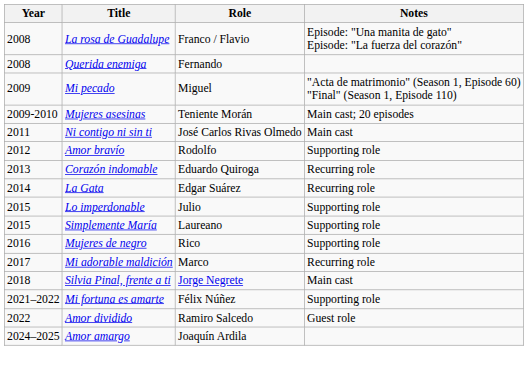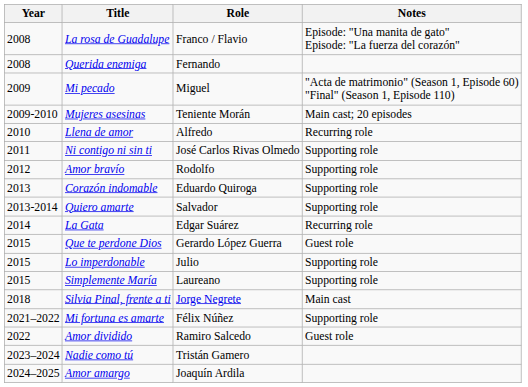 <table class="wikitable sortable">
 <tr>
 <th>Year</th>
 <th>Title</th>
 <th>Role</th>
 <th>Notes</th>
 </tr>
 <tr>
 <td>2008</td>
 <td><em><a href='#'>La rosa de Guadalupe</a></em></td>
 <td>Franco / Flavio</td>
 <td>Episode: "Una manita de gato"<br>Episode: "La fuerza del corazón"</td>
 </tr>
 <tr>
 <td>2008</td>
 <td><em><a href='#'>Querida enemiga</a></em></td>
 <td>Fernando</td>
 <td></td>
 </tr>
 <tr>
 <td>2009</td>
 <td><em><a href='#'>Mi pecado</a></em></td>
 <td>Miguel</td>
 <td>"Acta de matrimonio" (Season 1, Episode 60)<br>"Final" (Season 1, Episode 110)</td>
 </tr>
 <tr>
 <td>2009-2010</td>
 <td><em><a href='#'>Mujeres asesinas</a></em></td>
 <td>Teniente Morán</td>
 <td>Main cast; 20 episodes</td>
 </tr>
 <tr>
+<td>2010</td>
+<td><em><a href='#'>Llena de amor</a></em></td>
+<td>Alfredo</td>
+<td>Recurring role</td>
+</tr>
+<tr>
 <td>2011</td>
 <td><em><a href='#'>Ni contigo ni sin ti</a></em></td>
 <td>José Carlos Rivas Olmedo</td>
-<td>Main cast</td>
+<td>Supporting role</td>
 </tr>
 <tr>
 <td>2012</td>
 <td><em><a href='#'>Amor bravío</a></em></td>
 <td>Rodolfo</td>
 <td>Supporting role</td>
 </tr>
 <tr>
 <td>2013</td>
 <td><em><a href='#'>Corazón indomable</a></em></td>
 <td>Eduardo Quiroga</td>
-<td>Recurring role</td>
+<td>Supporting role</td>
+</tr>
+<tr>
+<td>2013-2014</td>
+<td><em><a href='#'>Quiero amarte</a></em></td>
+<td>Salvador</td>
+<td>Supporting role</td>
 </tr>
 <tr>
 <td>2014</td>
 <td><em><a href='#'>La Gata</a></em></td>
 <td>Edgar Suárez</td>
 <td>Recurring role</td>
+</tr>
+<tr>
+<td>2015</td>
+<td><em><a href='#'>Que te perdone Dios</a></em></td>
+<td>Gerardo López Guerra</td>
+<td>Guest role</td>
 </tr>
 <tr>
 <td>2015</td>
 <td><em><a href='#'>Lo imperdonable</a></em></td>
 <td>Julio</td>
 <td>Supporting role</td>
 </tr>
 <tr>
 <td>2015</td>
 <td><em><a href='#'>Simplemente María</a></em></td>
 <td>Laureano</td>
 <td>Supporting role</td>
-</tr>
-<tr>
-<td>2016</td>
-<td><em><a href='#'>Mujeres de negro</a></em></td>
-<td>Rico</td>
-<td>Supporting role</td>
-</tr>
-<tr>
-<td>2017</td>
-<td><em><a href='#'>Mi adorable maldición</a></em></td>
-<td>Marco</td>
-<td>Recurring role</td>
 </tr>
 <tr>
 <td>2018</td>
 <td><em><a href='#'>Silvia Pinal, frente a ti</a></em></td>
 <td><a href='#'>Jorge Negrete</a></td>
 <td>Main cast</td>
 </tr>
 <tr>
 <td>2021–2022</td>
 <td><em><a href='#'>Mi fortuna es amarte</a></em></td>
 <td>Félix Núñez</td>
 <td>Supporting role</td>
 </tr>
 <tr>
 <td>2022</td>
 <td><em><a href='#'>Amor dividido</a></em></td>
 <td>Ramiro Salcedo</td>
 <td>Guest role</td>
 </tr>
 <tr>
+<td>2023–2024</td>
+<td><em><a href='#'>Nadie como tú</a></em></td>
+<td>Tristán Gamero</td>
+<td></td>
+</tr>
+<tr>
 <td>2024–2025</td>
 <td><em><a href='#'>Amor amargo</a></em></td>
 <td>Joaquín Ardila</td>
 <td></td>
 </tr>
 </table>
